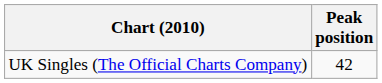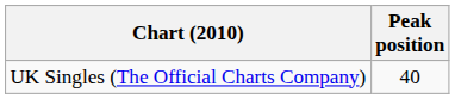 <table class="wikitable sortable">
 <tr>
 <th align="left">Chart (2010)</th>
 <th align="left">Peak<br>position</th>
 </tr>
 <tr>
 <td>UK Singles (<a href='#'>The Official Charts Company</a>)</td>
-<td align="center">42</td>
+<td align="center">40</td>
 </tr>
 </table>
